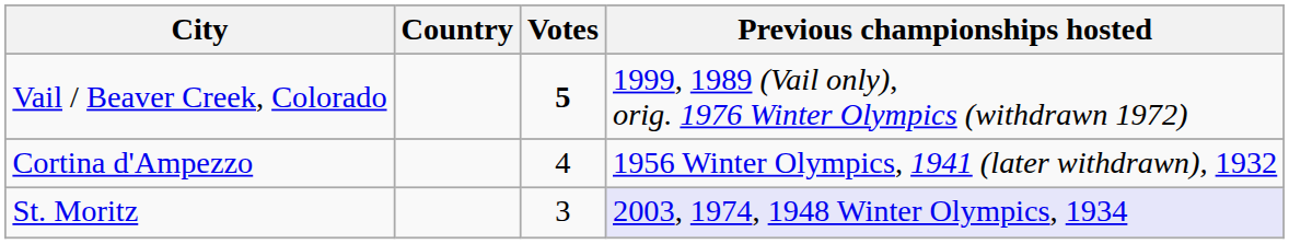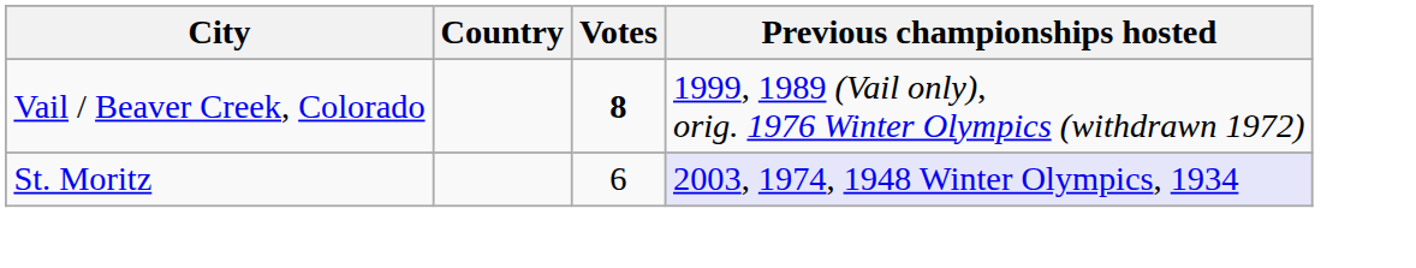 <table class="wikitable">
 <tr>
 <th>City</th>
 <th>Country</th>
 <th>Votes</th>
 <th>Previous championships hosted</th>
 </tr>
 <tr>
 <td><a href='#'>Vail</a> / <a href='#'>Beaver Creek</a>, <a href='#'>Colorado</a></td>
 <td></td>
-<td align=center><strong>5</strong></td>
+<td align=center><strong>8</strong></td>
 <td><a href='#'>1999</a>, <a href='#'>1989</a> <em>(Vail only)</em>,<br><em>orig.</em> <em><a href='#'>1976 Winter Olympics</a></em> <em>(withdrawn 1972)</em></td>
-</tr>
-<tr>
-<td><a href='#'>Cortina d'Ampezzo</a></td>
-<td></td>
-<td align=center>4</td>
-<td><a href='#'>1956 Winter Olympics</a>, <em><a href='#'>1941</a> (later withdrawn),</em> <a href='#'>1932</a></td>
 </tr>
 <tr>
 <td><a href='#'>St. Moritz</a></td>
 <td> </td>
-<td align=center>3</td>
+<td align=center>6</td>
 <td style="background: lavender;"><a href='#'>2003</a>, <a href='#'>1974</a>, <a href='#'>1948 Winter Olympics</a>, <a href='#'>1934</a></td>
 </tr>
 </table>
